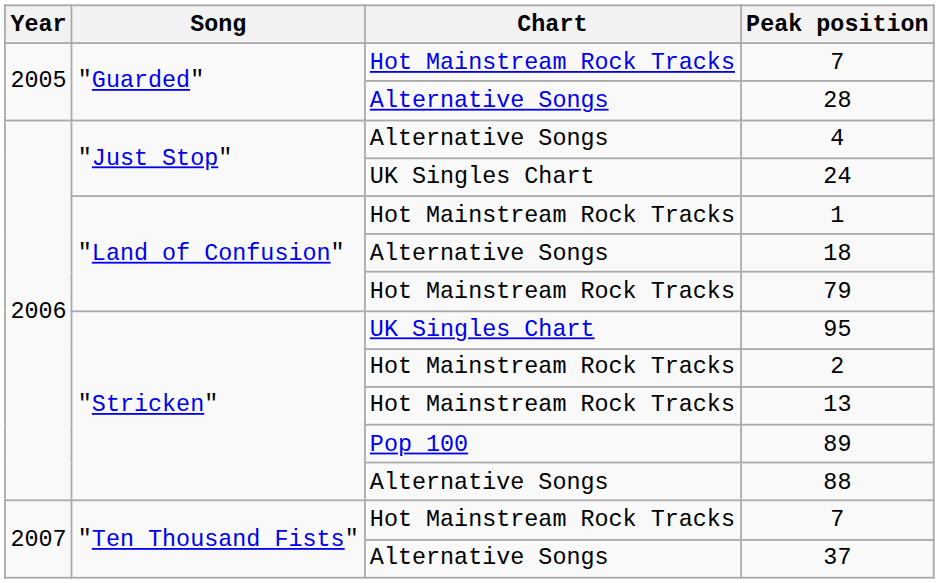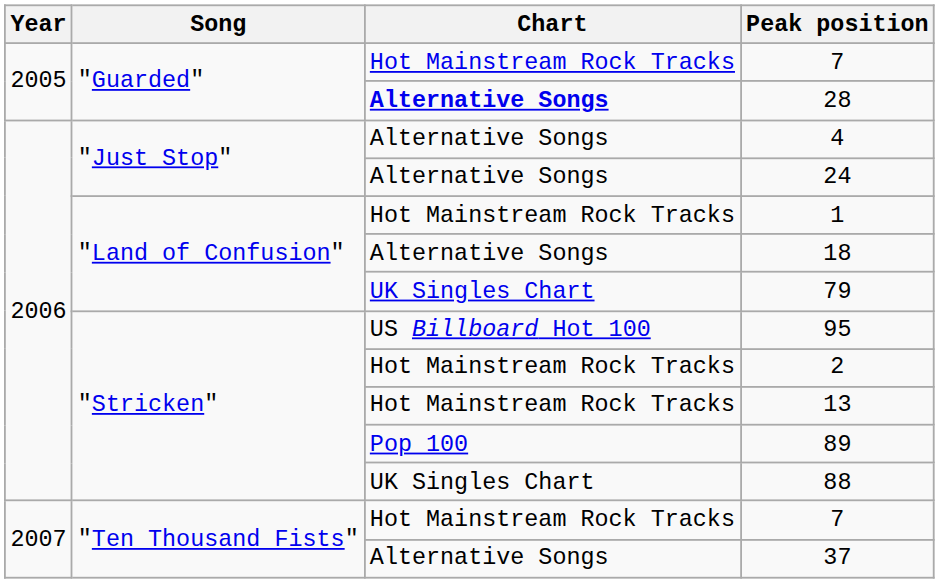 <table class="wikitable" style="float: left;">
 <tr>
 <th>Year</th>
 <th>Song</th>
 <th>Chart</th>
 <th>Peak position</th>
 </tr>
 <tr>
 <td rowspan="2">2005</td>
 <td rowspan="2">"<a href='#'>Guarded</a>"</td>
 <td><a href='#'>Hot Mainstream Rock Tracks</a></td>
 <td align="center">7</td>
 </tr>
 <tr>
-<td><a href='#'>Alternative Songs</a></td>
+<td><strong><a href='#'>Alternative Songs</a></strong></td>
 <td align="center">28</td>
 </tr>
 <tr>
 <td rowspan="10">2006</td>
 <td rowspan="2">"<a href='#'>Just Stop</a>"</td>
 <td>Alternative Songs</td>
 <td align="center">4</td>
 </tr>
 <tr>
-<td>UK Singles Chart</td>
+<td>Alternative Songs</td>
 <td align="center">24</td>
 </tr>
 <tr>
 <td rowspan="3">"<a href='#'>Land of Confusion</a>"</td>
 <td>Hot Mainstream Rock Tracks</td>
 <td align="center">1</td>
 </tr>
 <tr>
 <td>Alternative Songs</td>
 <td align="center">18</td>
 </tr>
 <tr>
-<td>Hot Mainstream Rock Tracks</td>
+<td><a href='#'>UK Singles Chart</a></td>
 <td align="center">79</td>
 </tr>
 <tr>
 <td rowspan="5">"<a href='#'>Stricken</a>"</td>
-<td><a href='#'>UK Singles Chart</a></td>
+<td>US <a href='#'><em>Billboard</em> Hot 100</a></td>
 <td align="center">95</td>
 </tr>
 <tr>
 <td>Hot Mainstream Rock Tracks</td>
 <td align="center">2</td>
 </tr>
 <tr>
 <td>Hot Mainstream Rock Tracks</td>
 <td align="center">13</td>
 </tr>
 <tr>
 <td><a href='#'>Pop 100</a></td>
 <td align="center">89</td>
 </tr>
 <tr>
-<td>Alternative Songs</td>
+<td>UK Singles Chart</td>
 <td align="center">88</td>
 </tr>
 <tr>
 <td rowspan="2">2007</td>
 <td rowspan="2">"<a href='#'>Ten Thousand Fists</a>"</td>
 <td>Hot Mainstream Rock Tracks</td>
 <td align="center">7</td>
 </tr>
 <tr>
 <td>Alternative Songs</td>
 <td align="center">37</td>
 </tr>
 </table>
